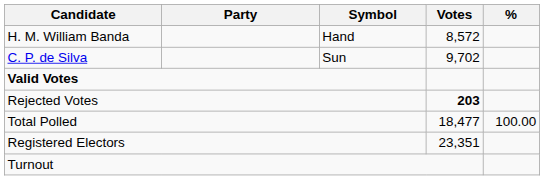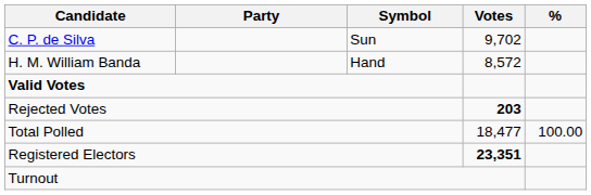 <table class="wikitable" border="1" style="text-align:right;">
 <tr>
 <th align=left width="180">Candidate</th>
 <th align=left width="180">Party</th>
 <th align=left width="120">Symbol</th>
 <th align=left width="60">Votes</th>
 <th align=left width="60">%</th>
 </tr>
 <tr>
+<td align=left><a href='#'>C. P. de Silva</a></td>
+<td align=left></td>
+<td align=left>Sun</td>
+<td>9,702</td>
+<td></td>
+</tr>
+<tr>
 <td align=left>H. M. William Banda</td>
 <td align=left></td>
 <td align=left>Hand</td>
 <td>8,572</td>
-<td></td>
-</tr>
-<tr>
-<td align=left><a href='#'>C. P. de Silva</a></td>
-<td align=left></td>
-<td align=left>Sun</td>
-<td>9,702</td>
 <td></td>
 </tr>
 <tr>
 <td align=left colspan=3><strong>Valid Votes</strong></td>
 <td><strong> </strong></td>
 <td><strong> </strong></td>
 </tr>
 <tr>
 <td align=left colspan=3>Rejected Votes</td>
 <td><strong>203</strong></td>
 <td></td>
 </tr>
 <tr>
 <td align=left colspan=3>Total Polled</td>
 <td>18,477</td>
 <td>100.00</td>
 </tr>
 <tr>
 <td align=left colspan=3>Registered Electors</td>
-<td>23,351</td>
+<td><strong>23,351</strong></td>
 <td></td>
 </tr>
 <tr>
 <td align=left colspan=4>Turnout</td>
 <td></td>
 </tr>
 </table>
